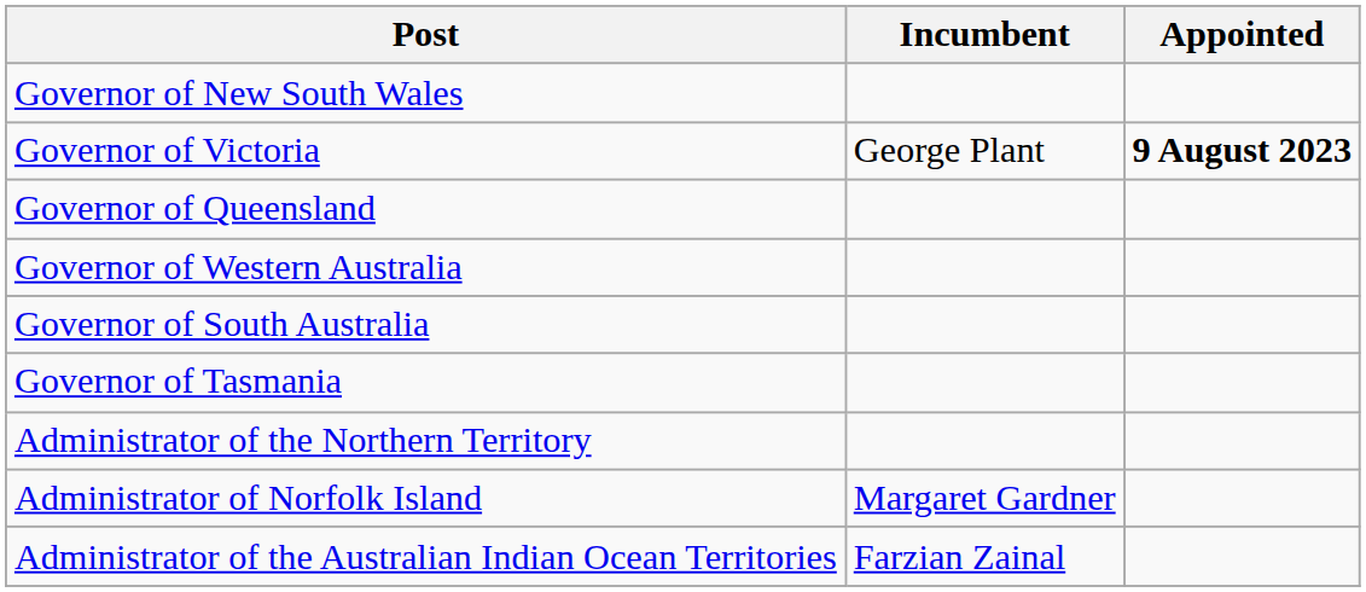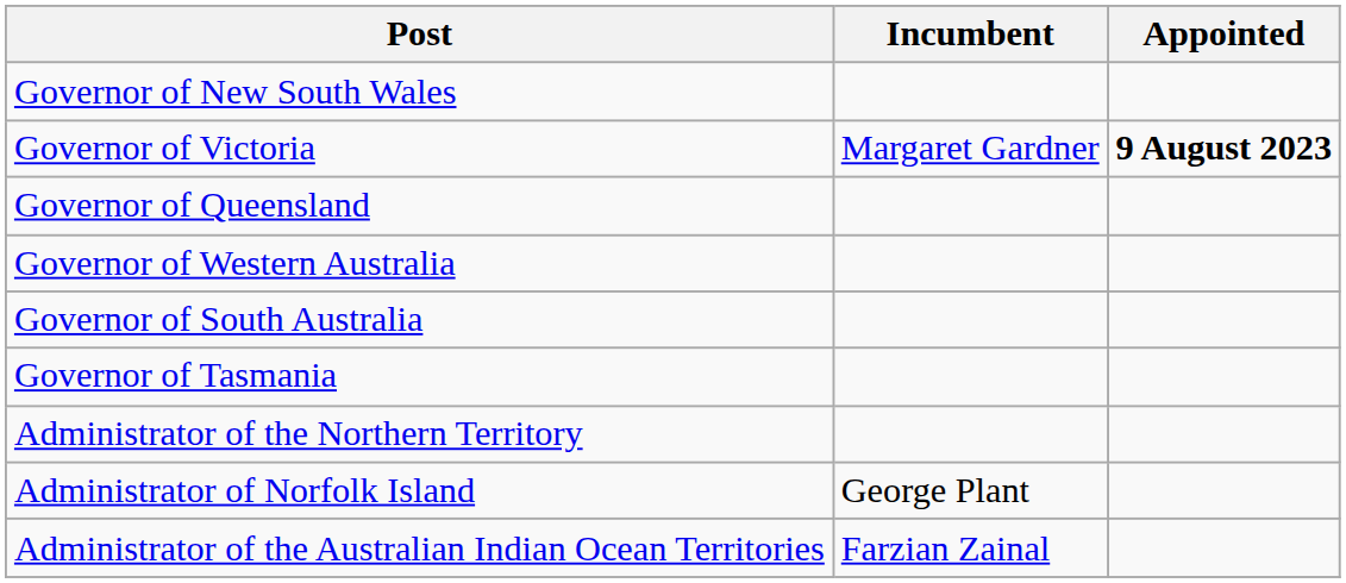 <table class="wikitable sortable">
 <tr>
 <th>Post</th>
 <th>Incumbent</th>
 <th>Appointed</th>
 </tr>
 <tr>
 <td><a href='#'>Governor of New South Wales</a></td>
 <td></td>
 <td></td>
 </tr>
 <tr>
 <td><a href='#'>Governor of Victoria</a></td>
-<td>George Plant</td>
+<td><a href='#'>Margaret Gardner</a></td>
 <td><strong>9 August 2023</strong></td>
 </tr>
 <tr>
 <td><a href='#'>Governor of Queensland</a></td>
 <td></td>
 <td></td>
 </tr>
 <tr>
 <td><a href='#'>Governor of Western Australia</a></td>
 <td></td>
 <td></td>
 </tr>
 <tr>
 <td><a href='#'>Governor of South Australia</a></td>
 <td></td>
 <td></td>
 </tr>
 <tr>
 <td><a href='#'>Governor of Tasmania</a></td>
 <td></td>
 <td></td>
 </tr>
 <tr>
 <td><a href='#'>Administrator of the Northern Territory</a></td>
 <td></td>
 <td></td>
 </tr>
 <tr>
 <td><a href='#'>Administrator of Norfolk Island</a></td>
-<td><a href='#'>Margaret Gardner</a></td>
+<td>George Plant</td>
 <td></td>
 </tr>
 <tr>
 <td><a href='#'>Administrator of the Australian Indian Ocean Territories</a></td>
 <td><a href='#'>Farzian Zainal</a></td>
 <td></td>
 </tr>
 </table>
